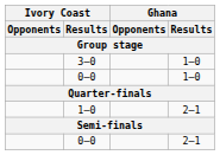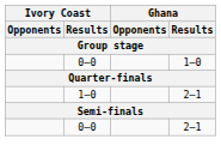 <table class="wikitable">
 <tr>
 <th colspan=2>Ivory Coast</th>
 <th colspan=2>Ghana</th>
 </tr>
 <tr>
 <th>Opponents</th>
 <th>Results</th>
 <th>Opponents</th>
 <th>Results</th>
 </tr>
 <tr>
 <th colspan=4>Group stage</th>
-</tr>
-<tr>
-<td></td>
-<td align=center>3–0</td>
-<td></td>
-<td align=center>1–0</td>
 </tr>
 <tr>
 <td></td>
 <td align=center>0–0</td>
 <td></td>
 <td align=center>1–0</td>
 </tr>
 <tr>
 <th colspan=4>Quarter-finals</th>
 </tr>
 <tr>
 <td></td>
 <td align=center>1–0 </td>
 <td></td>
 <td align=center>2–1</td>
 </tr>
 <tr>
 <th colspan=4>Semi-finals</th>
 </tr>
 <tr>
 <td></td>
 <td align=center>0–0 </td>
 <td></td>
 <td align=center>2–1</td>
 </tr>
 </table>
